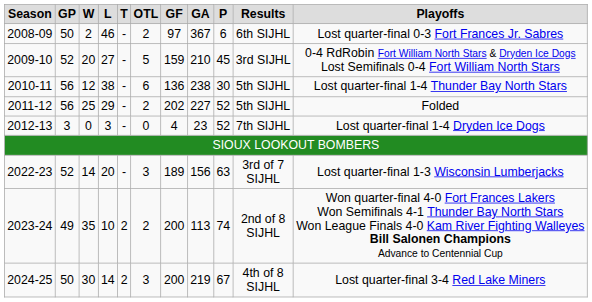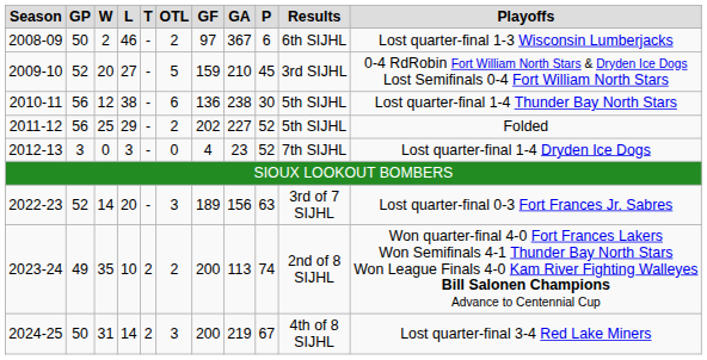 <table class="wikitable">
 <tr style="text-align:center; background:#ddd;">
 <td><strong>Season</strong></td>
 <td><strong>GP</strong></td>
 <td><strong>W</strong></td>
 <td><strong>L</strong></td>
 <td><strong>T</strong></td>
 <td><strong>OTL</strong></td>
 <td><strong>GF</strong></td>
 <td><strong>GA</strong></td>
 <td><strong>P</strong></td>
 <td><strong>Results</strong></td>
 <td><strong>Playoffs</strong></td>
 </tr>
 <tr style="text-align:center;">
 <td>2008-09</td>
 <td>50</td>
 <td>2</td>
 <td>46</td>
 <td>-</td>
 <td>2</td>
 <td>97</td>
 <td>367</td>
 <td>6</td>
 <td>6th SIJHL</td>
-<td>Lost quarter-final 0-3 <a href='#'>Fort Frances Jr. Sabres</a></td>
+<td>Lost quarter-final  1-3 <a href='#'>Wisconsin Lumberjacks</a></td>
 </tr>
 <tr style="text-align:center;">
 <td>2009-10</td>
 <td>52</td>
 <td>20</td>
 <td>27</td>
 <td>-</td>
 <td>5</td>
 <td>159</td>
 <td>210</td>
 <td>45</td>
 <td>3rd SIJHL</td>
 <td>0-4 RdRobin <small><a href='#'>Fort William North Stars</a>  & <a href='#'>Dryden Ice Dogs</a></small><br>Lost Semifinals 0-4 <a href='#'>Fort William North Stars</a></td>
 </tr>
 <tr style="text-align:center;">
 <td>2010-11</td>
 <td>56</td>
 <td>12</td>
 <td>38</td>
 <td>-</td>
 <td>6</td>
 <td>136</td>
 <td>238</td>
 <td>30</td>
 <td>5th SIJHL</td>
 <td>Lost quarter-final  1-4 <a href='#'>Thunder Bay North Stars</a></td>
 </tr>
 <tr style="text-align:center;">
 <td>2011-12</td>
 <td>56</td>
 <td>25</td>
 <td>29</td>
 <td>-</td>
 <td>2</td>
 <td>202</td>
 <td>227</td>
 <td>52</td>
 <td>5th SIJHL</td>
 <td>Folded</td>
 </tr>
 <tr style="text-align:center;">
 <td>2012-13</td>
 <td>3</td>
 <td>0</td>
 <td>3</td>
 <td>-</td>
 <td>0</td>
 <td>4</td>
 <td>23</td>
 <td>52</td>
 <td>7th SIJHL</td>
 <td>Lost quarter-final 1-4 <a href='#'>Dryden Ice Dogs</a></td>
 </tr>
 <tr align="center"  bgcolor="forestgreen"  style="color:#FFFFFF">
 <td colspan=11>SIOUX LOOKOUT BOMBERS</td>
 </tr>
 <tr style="text-align:center;">
 <td>2022-23</td>
 <td>52</td>
 <td>14</td>
 <td>20</td>
 <td>-</td>
 <td>3</td>
 <td>189</td>
 <td>156</td>
 <td>63</td>
 <td>3rd of 7<br> SIJHL</td>
-<td>Lost quarter-final  1-3 <a href='#'>Wisconsin Lumberjacks</a></td>
+<td>Lost quarter-final 0-3 <a href='#'>Fort Frances Jr. Sabres</a></td>
 </tr>
 <tr style="text-align:center;">
 <td>2023-24</td>
 <td>49</td>
 <td>35</td>
 <td>10</td>
 <td>2</td>
 <td>2</td>
 <td>200</td>
 <td>113</td>
 <td>74</td>
 <td>2nd of 8<br> SIJHL</td>
 <td>Won quarter-final  4-0 <a href='#'>Fort Frances Lakers</a><br>Won Semifinals 4-1 <a href='#'>Thunder Bay North Stars</a><br>Won League Finals 4-0 <a href='#'>Kam River Fighting Walleyes</a><br><strong>Bill Salonen Champions</strong><br><small>Advance to Centennial Cup</small></td>
 </tr>
 <tr style="text-align:center;">
 <td>2024-25</td>
 <td>50</td>
-<td>30</td>
+<td>31</td>
 <td>14</td>
 <td>2</td>
 <td>3</td>
 <td>200</td>
 <td>219</td>
 <td>67</td>
 <td>4th of 8<br> SIJHL</td>
 <td>Lost quarter-final 3-4 <a href='#'>Red Lake Miners</a></td>
 </tr>
 </table>
